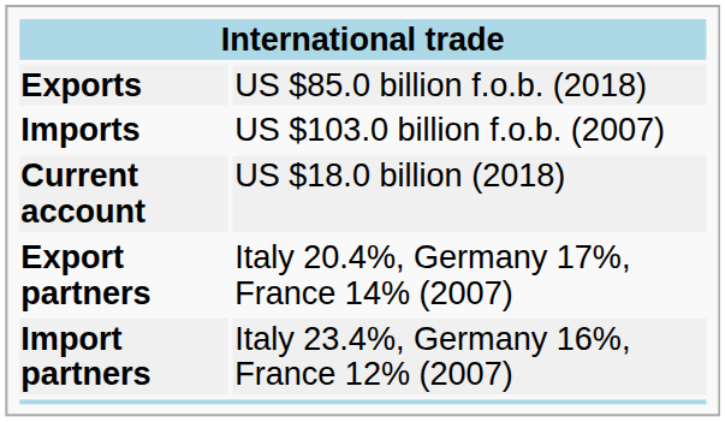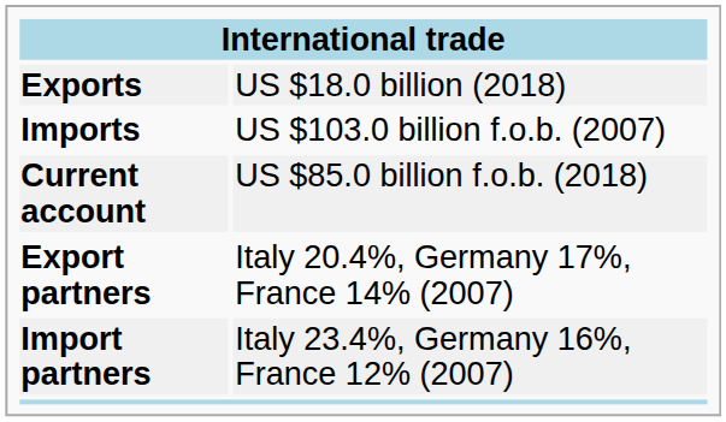 <table style="width: 22em; font-size: 85%; text-align: left;" class="infobox">
 <tr>
 <th align="center" bgcolor="lightblue" colspan="3">International trade</th>
 </tr>
 <tr>
 <th style="background:#f0f0f0;" align="left" valign="top">Exports</th>
-<td style="background:#f0f0f0;" valign="top">US $85.0 billion f.o.b. (2018)</td>
+<td style="background:#f0f0f0;" valign="top"> US $18.0 billion (2018)</td>
 </tr>
 <tr>
 <th align="left" valign="top">Imports</th>
 <td valign="top">US $103.0 billion f.o.b. (2007)</td>
 </tr>
 <tr>
 <th style="background:#f0f0f0;" align="left" valign="top">Current account</th>
-<td style="background:#f0f0f0;" valign="top"> US $18.0 billion (2018)</td>
+<td style="background:#f0f0f0;" valign="top">US $85.0 billion f.o.b. (2018)</td>
 </tr>
 <tr>
 <th align="left" valign="top">Export partners</th>
 <td valign="top">Italy 20.4%, Germany 17%, France 14% (2007)</td>
 </tr>
 <tr>
 <th style="background:#f0f0f0;" align="left" valign="top">Import partners</th>
 <td style="background:#f0f0f0;" valign="top">Italy 23.4%, Germany 16%, France 12% (2007)</td>
 </tr>
 <tr>
 <td align="center" bgcolor="lightblue" colspan="2"></td>
 </tr>
 </table>
